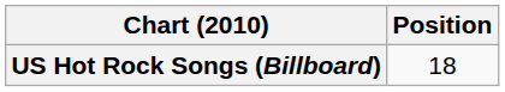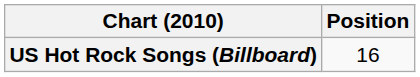 <table class="wikitable sortable plainrowheaders" style="text-align:center">
 <tr>
 <th scope="col">Chart (2010)</th>
 <th scope="col">Position</th>
 </tr>
 <tr>
 <th scope="row">US Hot Rock Songs (<em>Billboard</em>)</th>
-<td>18</td>
+<td>16</td>
 </tr>
 </table>
